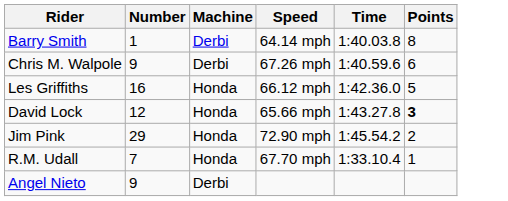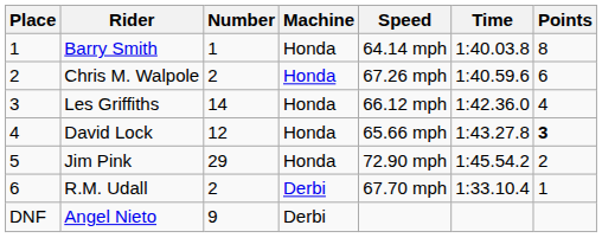 <table class="wikitable" style="font-size: 95%;">
 <tr>
+<th>Place</th>
 <th>Rider</th>
 <th>Number</th>
 <th>Machine</th>
 <th>Speed</th>
 <th>Time</th>
 <th>Points</th>
 </tr>
 <tr>
+<td>1</td>
 <td> <a href='#'>Barry Smith</a></td>
 <td>1</td>
-<td><a href='#'>Derbi</a></td>
+<td>Honda</td>
 <td>64.14 mph</td>
 <td>1:40.03.8</td>
 <td>8</td>
 </tr>
 <tr>
+<td>2</td>
 <td> Chris M. Walpole</td>
-<td>9</td>
-<td>Derbi</td>
+<td>2</td>
+<td><a href='#'>Honda</a></td>
 <td>67.26 mph</td>
 <td>1:40.59.6</td>
 <td>6</td>
 </tr>
 <tr>
+<td>3</td>
 <td> Les Griffiths</td>
-<td>16</td>
+<td>14</td>
 <td>Honda</td>
 <td>66.12 mph</td>
 <td>1:42.36.0</td>
-<td>5</td>
+<td>4</td>
 </tr>
 <tr>
+<td>4</td>
 <td> David Lock</td>
 <td>12</td>
 <td>Honda</td>
 <td>65.66 mph</td>
 <td>1:43.27.8</td>
 <td><strong>3</strong></td>
 </tr>
 <tr>
+<td>5</td>
 <td> Jim Pink</td>
 <td>29</td>
 <td>Honda</td>
 <td>72.90 mph</td>
 <td>1:45.54.2</td>
 <td>2</td>
 </tr>
 <tr>
+<td>6</td>
 <td> R.M. Udall</td>
-<td>7</td>
-<td>Honda</td>
+<td>2</td>
+<td><a href='#'>Derbi</a></td>
 <td>67.70 mph</td>
 <td>1:33.10.4</td>
 <td>1</td>
 </tr>
 <tr>
+<td>DNF</td>
 <td> <a href='#'>Angel Nieto</a></td>
 <td>9</td>
 <td>Derbi</td>
 <td></td>
 <td></td>
 <td></td>
 </tr>
 </table>
